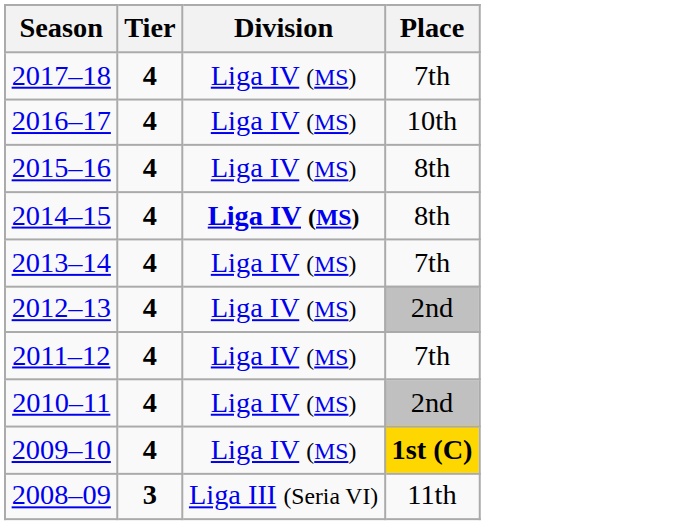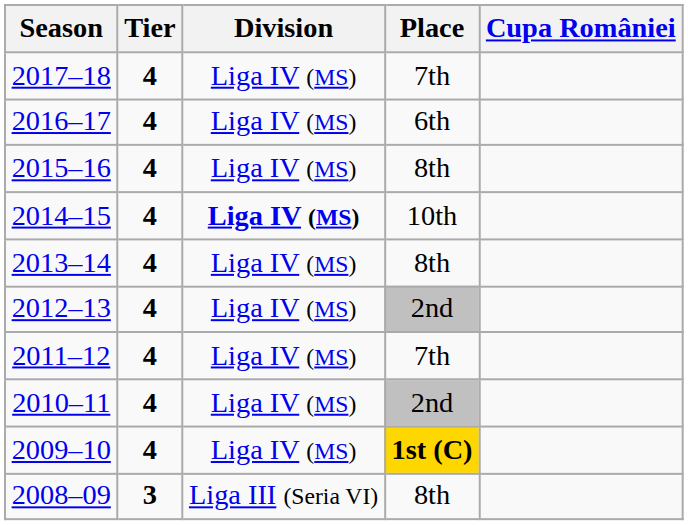 <table class="wikitable" style="text-align:center; font-size:90%">
 <tr>
 <th>Season</th>
 <th>Tier</th>
 <th>Division</th>
 <th>Place</th>
+<th><a href='#'>Cupa României</a></th>
 </tr>
 <tr>
 <td><a href='#'>2017–18</a></td>
 <td><strong>4</strong></td>
 <td><a href='#'>Liga IV</a> <small>(<a href='#'>MS</a>)</small></td>
 <td>7th</td>
+<td></td>
 </tr>
 <tr>
 <td><a href='#'>2016–17</a></td>
 <td><strong>4</strong></td>
 <td><a href='#'>Liga IV</a> <small>(<a href='#'>MS</a>)</small></td>
-<td>10th</td>
+<td>6th</td>
+<td></td>
 </tr>
 <tr>
 <td><a href='#'>2015–16</a></td>
 <td><strong>4</strong></td>
 <td><a href='#'>Liga IV</a> <small>(<a href='#'>MS</a>)</small></td>
 <td>8th</td>
+<td></td>
 </tr>
 <tr>
 <td><a href='#'>2014–15</a></td>
 <td><strong>4</strong></td>
 <td><strong><a href='#'>Liga IV</a> <small>(<a href='#'>MS</a>)</small></strong></td>
-<td>8th</td>
+<td>10th</td>
+<td></td>
 </tr>
 <tr>
 <td><a href='#'>2013–14</a></td>
 <td><strong>4</strong></td>
 <td><a href='#'>Liga IV</a> <small>(<a href='#'>MS</a>)</small></td>
-<td>7th</td>
+<td>8th</td>
+<td></td>
 </tr>
 <tr>
 <td><a href='#'>2012–13</a></td>
 <td><strong>4</strong></td>
 <td><a href='#'>Liga IV</a> <small>(<a href='#'>MS</a>)</small></td>
 <td align=center bgcolor=silver>2nd</td>
+<td></td>
 </tr>
 <tr>
 <td><a href='#'>2011–12</a></td>
 <td><strong>4</strong></td>
 <td><a href='#'>Liga IV</a> <small>(<a href='#'>MS</a>)</small></td>
 <td>7th</td>
+<td></td>
 </tr>
 <tr>
 <td><a href='#'>2010–11</a></td>
 <td><strong>4</strong></td>
 <td><a href='#'>Liga IV</a> <small>(<a href='#'>MS</a>)</small></td>
 <td align=center bgcolor=silver>2nd</td>
+<td></td>
 </tr>
 <tr>
 <td><a href='#'>2009–10</a></td>
 <td><strong>4</strong></td>
 <td><a href='#'>Liga IV</a> <small>(<a href='#'>MS</a>)</small></td>
 <td align=center bgcolor=gold><strong>1st (C)</strong></td>
+<td></td>
 </tr>
 <tr>
 <td><a href='#'>2008–09</a></td>
 <td><strong>3</strong></td>
 <td><a href='#'>Liga III</a> <small>(Seria VI)</small></td>
-<td>11th</td>
+<td>8th</td>
+<td></td>
 </tr>
 </table>
